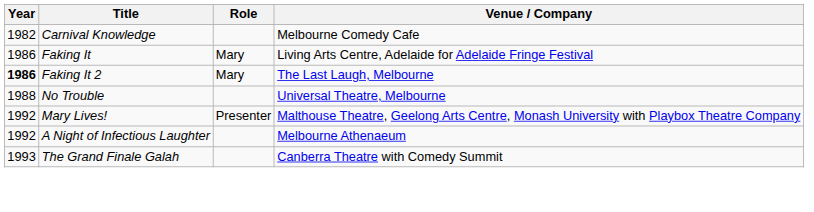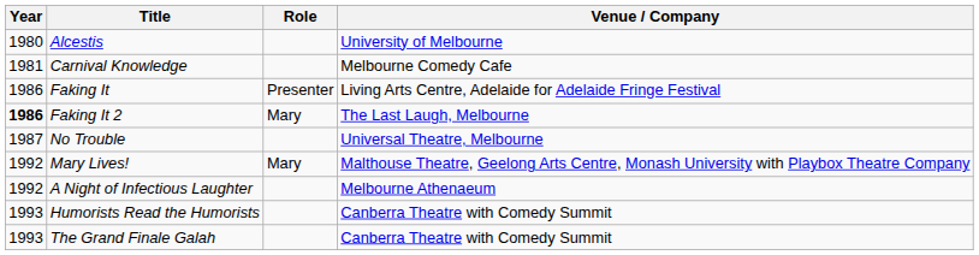 <table class="wikitable sortable">
 <tr>
 <th>Year</th>
 <th>Title</th>
 <th>Role</th>
 <th>Venue / Company</th>
 </tr>
 <tr>
-<td>1982</td>
+<td>1980</td>
+<td><em><a href='#'>Alcestis</a></em></td>
+<td></td>
+<td><a href='#'>University of Melbourne</a></td>
+</tr>
+<tr>
+<td>1981</td>
 <td><em>Carnival Knowledge</em></td>
 <td></td>
 <td>Melbourne Comedy Cafe</td>
 </tr>
 <tr>
 <td>1986</td>
 <td><em>Faking It</em></td>
-<td>Mary</td>
+<td>Presenter</td>
 <td>Living Arts Centre, Adelaide for <a href='#'>Adelaide Fringe Festival</a></td>
 </tr>
 <tr>
 <td><strong>1986</strong></td>
 <td><em>Faking It 2</em></td>
 <td>Mary</td>
 <td><a href='#'>The Last Laugh, Melbourne</a></td>
 </tr>
 <tr>
-<td>1988</td>
+<td>1987</td>
 <td><em>No Trouble</em></td>
 <td></td>
 <td><a href='#'>Universal Theatre, Melbourne</a></td>
 </tr>
 <tr>
 <td>1992</td>
 <td><em>Mary Lives!</em></td>
-<td>Presenter</td>
+<td>Mary</td>
 <td><a href='#'>Malthouse Theatre</a>, <a href='#'>Geelong Arts Centre</a>, <a href='#'>Monash University</a> with <a href='#'>Playbox Theatre Company</a></td>
 </tr>
 <tr>
 <td>1992</td>
 <td><em>A Night of Infectious Laughter</em></td>
 <td></td>
 <td><a href='#'>Melbourne Athenaeum</a></td>
 </tr>
 <tr>
 <td>1993</td>
+<td><em>Humorists Read the Humorists</em></td>
+<td></td>
+<td><a href='#'>Canberra Theatre</a> with Comedy Summit</td>
+</tr>
+<tr>
+<td>1993</td>
 <td><em>The Grand Finale Galah</em></td>
 <td></td>
 <td><a href='#'>Canberra Theatre</a> with Comedy Summit</td>
 </tr>
 </table>
